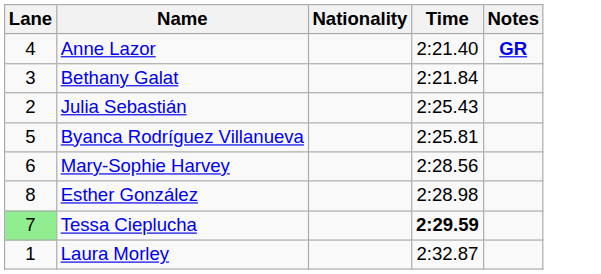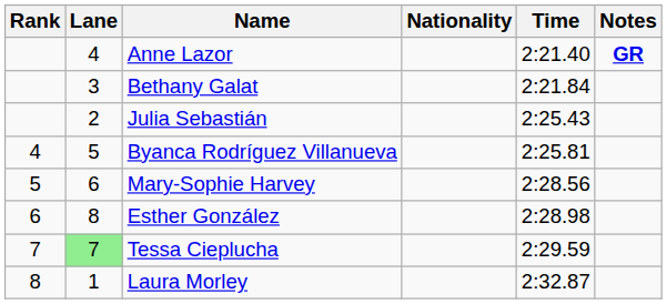 <table class="wikitable sortable" style="text-align:center">
 <tr>
+<th>Rank</th>
 <th>Lane</th>
 <th>Name</th>
 <th>Nationality</th>
 <th>Time</th>
 <th>Notes</th>
 </tr>
 <tr>
+<td></td>
 <td>4</td>
 <td align=left><a href='#'>Anne Lazor</a></td>
 <td align=left></td>
 <td>2:21.40</td>
 <td><strong><a href='#'>GR</a></strong></td>
 </tr>
 <tr>
+<td></td>
 <td>3</td>
 <td align=left><a href='#'>Bethany Galat</a></td>
 <td align=left></td>
 <td>2:21.84</td>
 <td></td>
 </tr>
 <tr>
+<td></td>
 <td>2</td>
 <td align=left><a href='#'>Julia Sebastián</a></td>
 <td align=left></td>
 <td>2:25.43</td>
 <td></td>
 </tr>
 <tr>
+<td>4</td>
 <td>5</td>
 <td align=left><a href='#'>Byanca Rodríguez Villanueva</a></td>
 <td align=left></td>
 <td>2:25.81</td>
 <td></td>
 </tr>
 <tr>
+<td>5</td>
 <td>6</td>
 <td align=left><a href='#'>Mary-Sophie Harvey</a></td>
 <td align=left></td>
 <td>2:28.56</td>
 <td></td>
 </tr>
 <tr>
+<td>6</td>
 <td>8</td>
 <td align=left><a href='#'>Esther González</a></td>
 <td align=left></td>
 <td>2:28.98</td>
 <td></td>
 </tr>
 <tr>
+<td>7</td>
 <td style="background: lightgreen;">7</td>
 <td align=left><a href='#'>Tessa Cieplucha</a></td>
 <td align=left></td>
-<td><strong>2:29.59</strong></td>
+<td>2:29.59</td>
 <td></td>
 </tr>
 <tr>
+<td>8</td>
 <td>1</td>
 <td align=left><a href='#'>Laura Morley</a></td>
 <td align=left></td>
 <td>2:32.87</td>
 <td></td>
 </tr>
 </table>
